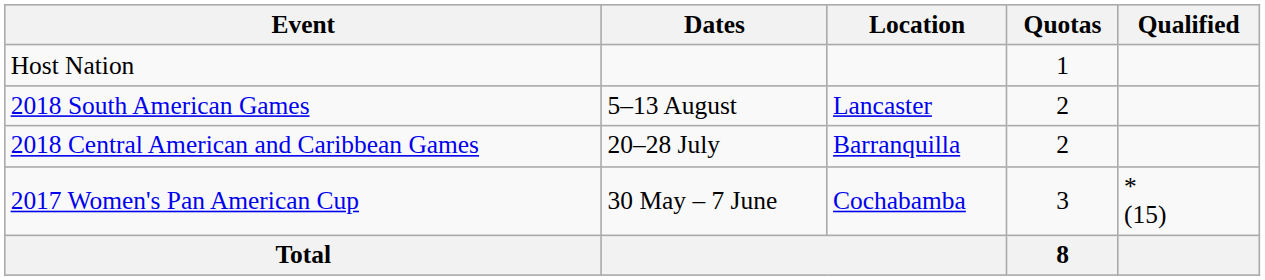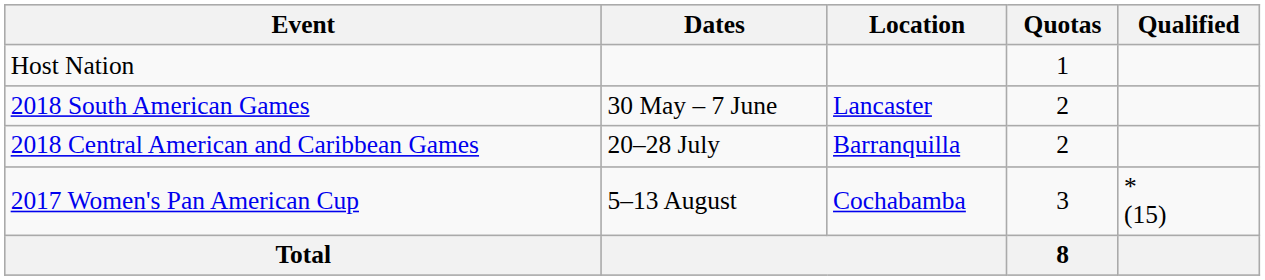 <table class="wikitable" width=790>
 <tr>
 <th>Event</th>
 <th>Dates</th>
 <th>Location</th>
 <th>Quotas</th>
 <th>Qualified</th>
 </tr>
 <tr>
 <td>Host Nation</td>
 <td></td>
 <td></td>
 <td align=center>1</td>
 <td></td>
 </tr>
 <tr>
 <td><a href='#'>2018 South American Games</a></td>
-<td>5–13 August</td>
+<td>30 May – 7 June</td>
 <td> <a href='#'>Lancaster</a></td>
 <td align=center>2</td>
 <td><br></td>
 </tr>
 <tr>
 <td><a href='#'>2018 Central American and Caribbean Games</a></td>
 <td>20–28 July</td>
 <td> <a href='#'>Barranquilla</a></td>
 <td align=center>2</td>
 <td><br></td>
 </tr>
 <tr>
 <td><a href='#'>2017 Women's Pan American Cup</a></td>
-<td>30 May – 7 June</td>
+<td>5–13 August</td>
 <td> <a href='#'>Cochabamba</a></td>
 <td align=center>3</td>
 <td>*<br> (15)<br></td>
 </tr>
 <tr>
 <th>Total</th>
 <th colspan="2"></th>
 <th>8</th>
 <th></th>
 </tr>
 </table>
